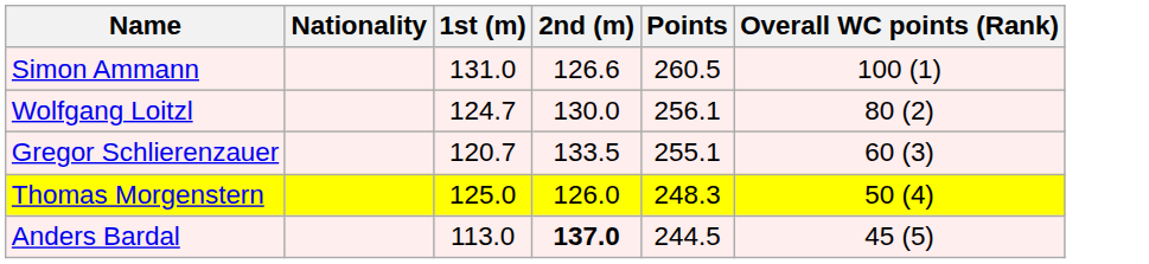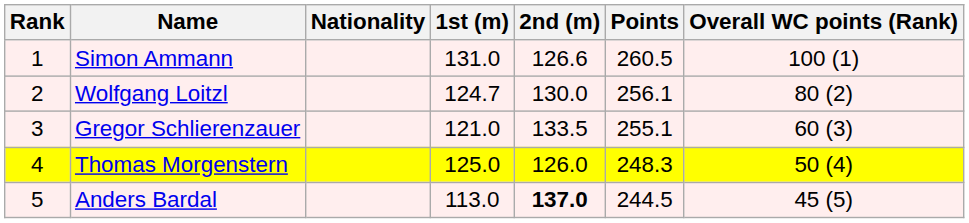 <table class="wikitable">
 <tr>
+<th align=Center>Rank</th>
 <th>Name</th>
 <th>Nationality</th>
 <th align=Center>1st (m)</th>
 <th>2nd (m)</th>
 <th>Points</th>
 <th>Overall WC points (Rank)</th>
 </tr>
 <tr style="background:#ffeeee;">
+<td align=center>1</td>
 <td align=left><a href='#'>Simon Ammann</a></td>
 <td align=left></td>
 <td align=center>131.0</td>
 <td align=center>126.6</td>
 <td align=center>260.5</td>
 <td align=center>100 (1)</td>
 </tr>
 <tr style="background:#ffeeee;">
+<td align=center>2</td>
 <td align=left><a href='#'>Wolfgang Loitzl</a></td>
 <td align=left></td>
 <td align=center>124.7</td>
 <td align=center>130.0</td>
 <td align=center>256.1</td>
 <td align=center>80 (2)</td>
 </tr>
 <tr style="background:#ffeeee;">
+<td align=center>3</td>
 <td align=left><a href='#'>Gregor Schlierenzauer</a></td>
 <td align=left></td>
-<td align=center>120.7</td>
+<td align=center>121.0</td>
 <td align=center>133.5</td>
 <td align=center>255.1</td>
 <td align=center>60 (3)</td>
 </tr>
 <tr style="background:#FFFF00;">
+<td align=center>4</td>
 <td align=left><a href='#'>Thomas Morgenstern</a></td>
 <td align=left></td>
 <td align=center>125.0</td>
 <td align=center>126.0</td>
 <td align=center>248.3</td>
 <td align=center>50 (4)</td>
 </tr>
 <tr style="background:#ffeeee;">
+<td align=center>5</td>
 <td align=left><a href='#'>Anders Bardal</a></td>
 <td align=left></td>
 <td align=center>113.0</td>
 <td align=center><strong>137.0</strong></td>
 <td align=center>244.5</td>
 <td align=center>45 (5)</td>
 </tr>
 </table>
